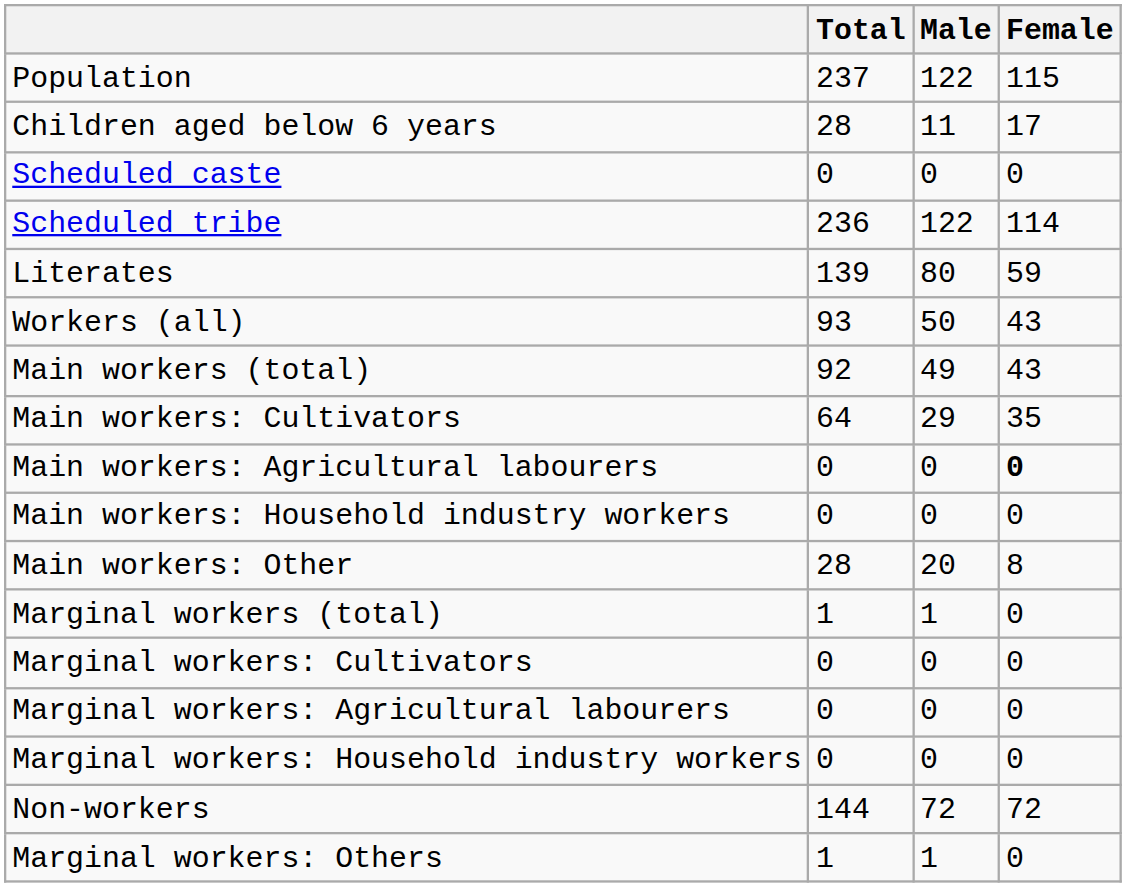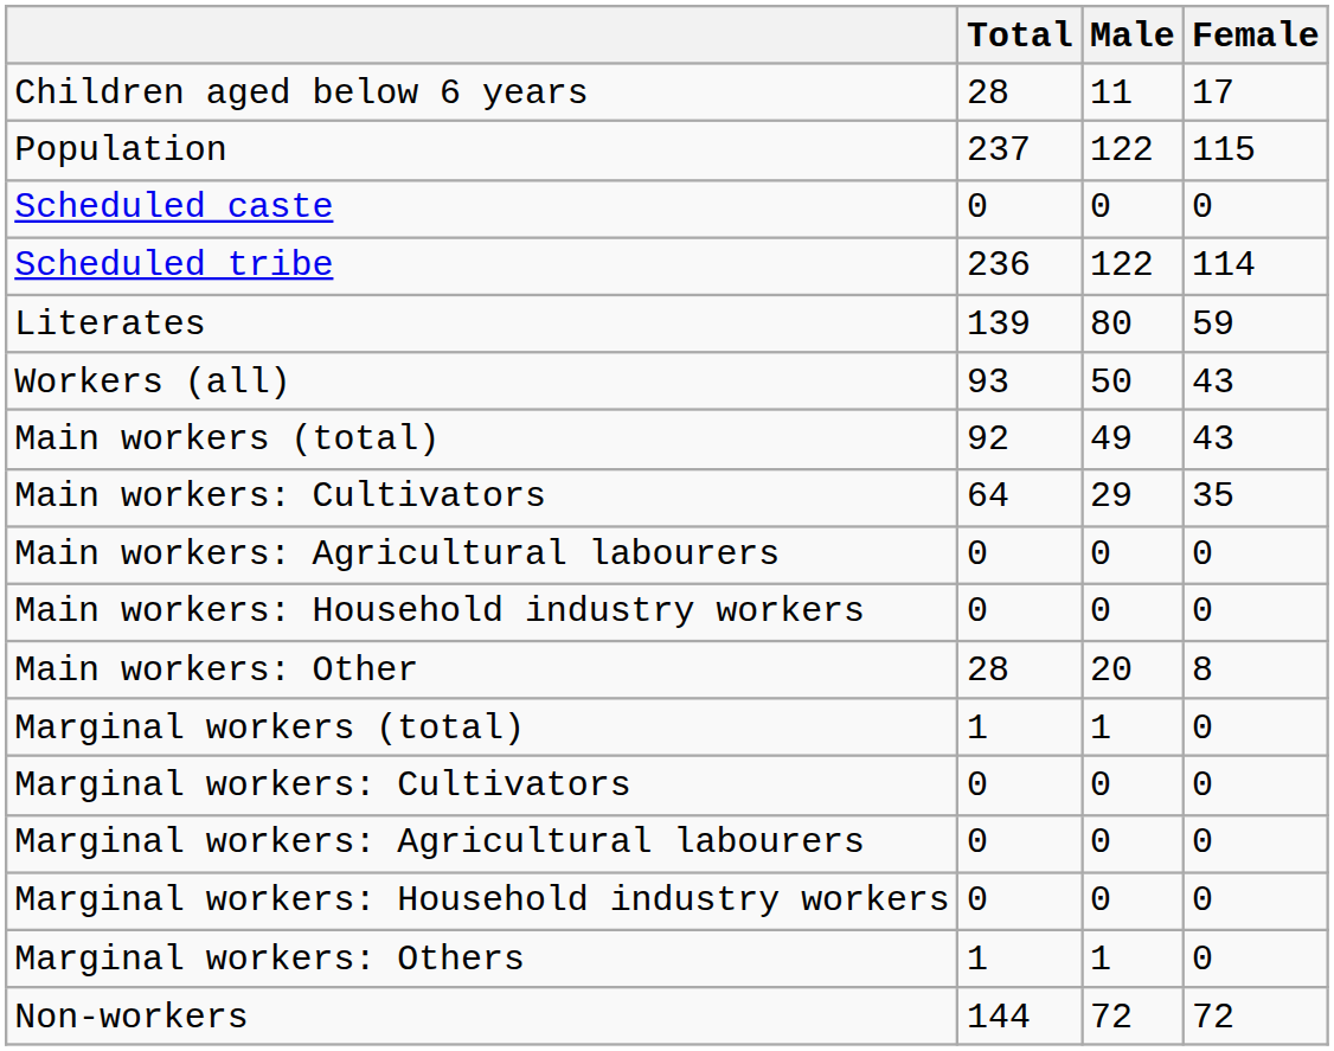 <table class="wikitable sortable">
 <tr>
 <th></th>
 <th>Total</th>
 <th>Male</th>
 <th>Female</th>
 </tr>
 <tr>
+<td>Children aged below 6 years</td>
+<td>28</td>
+<td>11</td>
+<td>17</td>
+</tr>
+<tr>
 <td>Population</td>
 <td>237</td>
 <td>122</td>
 <td>115</td>
-</tr>
-<tr>
-<td>Children aged below 6 years</td>
-<td>28</td>
-<td>11</td>
-<td>17</td>
 </tr>
 <tr>
 <td><a href='#'>Scheduled caste</a></td>
 <td>0</td>
 <td>0</td>
 <td>0</td>
 </tr>
 <tr>
 <td><a href='#'>Scheduled tribe</a></td>
 <td>236</td>
 <td>122</td>
 <td>114</td>
 </tr>
 <tr>
 <td>Literates</td>
 <td>139</td>
 <td>80</td>
 <td>59</td>
 </tr>
 <tr>
 <td>Workers (all)</td>
 <td>93</td>
 <td>50</td>
 <td>43</td>
 </tr>
 <tr>
 <td>Main workers (total)</td>
 <td>92</td>
 <td>49</td>
 <td>43</td>
 </tr>
 <tr>
 <td>Main workers: Cultivators</td>
 <td>64</td>
 <td>29</td>
 <td>35</td>
 </tr>
 <tr>
 <td>Main workers: Agricultural labourers</td>
 <td>0</td>
 <td>0</td>
-<td><strong>0</strong></td>
+<td>0</td>
 </tr>
 <tr>
 <td>Main workers: Household industry workers</td>
 <td>0</td>
 <td>0</td>
 <td>0</td>
 </tr>
 <tr>
 <td>Main workers: Other</td>
 <td>28</td>
 <td>20</td>
 <td>8</td>
 </tr>
 <tr>
 <td>Marginal workers (total)</td>
 <td>1</td>
 <td>1</td>
 <td>0</td>
 </tr>
 <tr>
 <td>Marginal workers: Cultivators</td>
 <td>0</td>
 <td>0</td>
 <td>0</td>
 </tr>
 <tr>
 <td>Marginal workers: Agricultural labourers</td>
 <td>0</td>
 <td>0</td>
 <td>0</td>
 </tr>
 <tr>
 <td>Marginal workers: Household industry workers</td>
 <td>0</td>
 <td>0</td>
 <td>0</td>
 </tr>
 <tr>
+<td>Marginal workers: Others</td>
+<td>1</td>
+<td>1</td>
+<td>0</td>
+</tr>
+<tr>
 <td>Non-workers</td>
 <td>144</td>
 <td>72</td>
 <td>72</td>
 </tr>
-<tr>
-<td>Marginal workers: Others</td>
-<td>1</td>
-<td>1</td>
-<td>0</td>
-</tr>
 </table>
